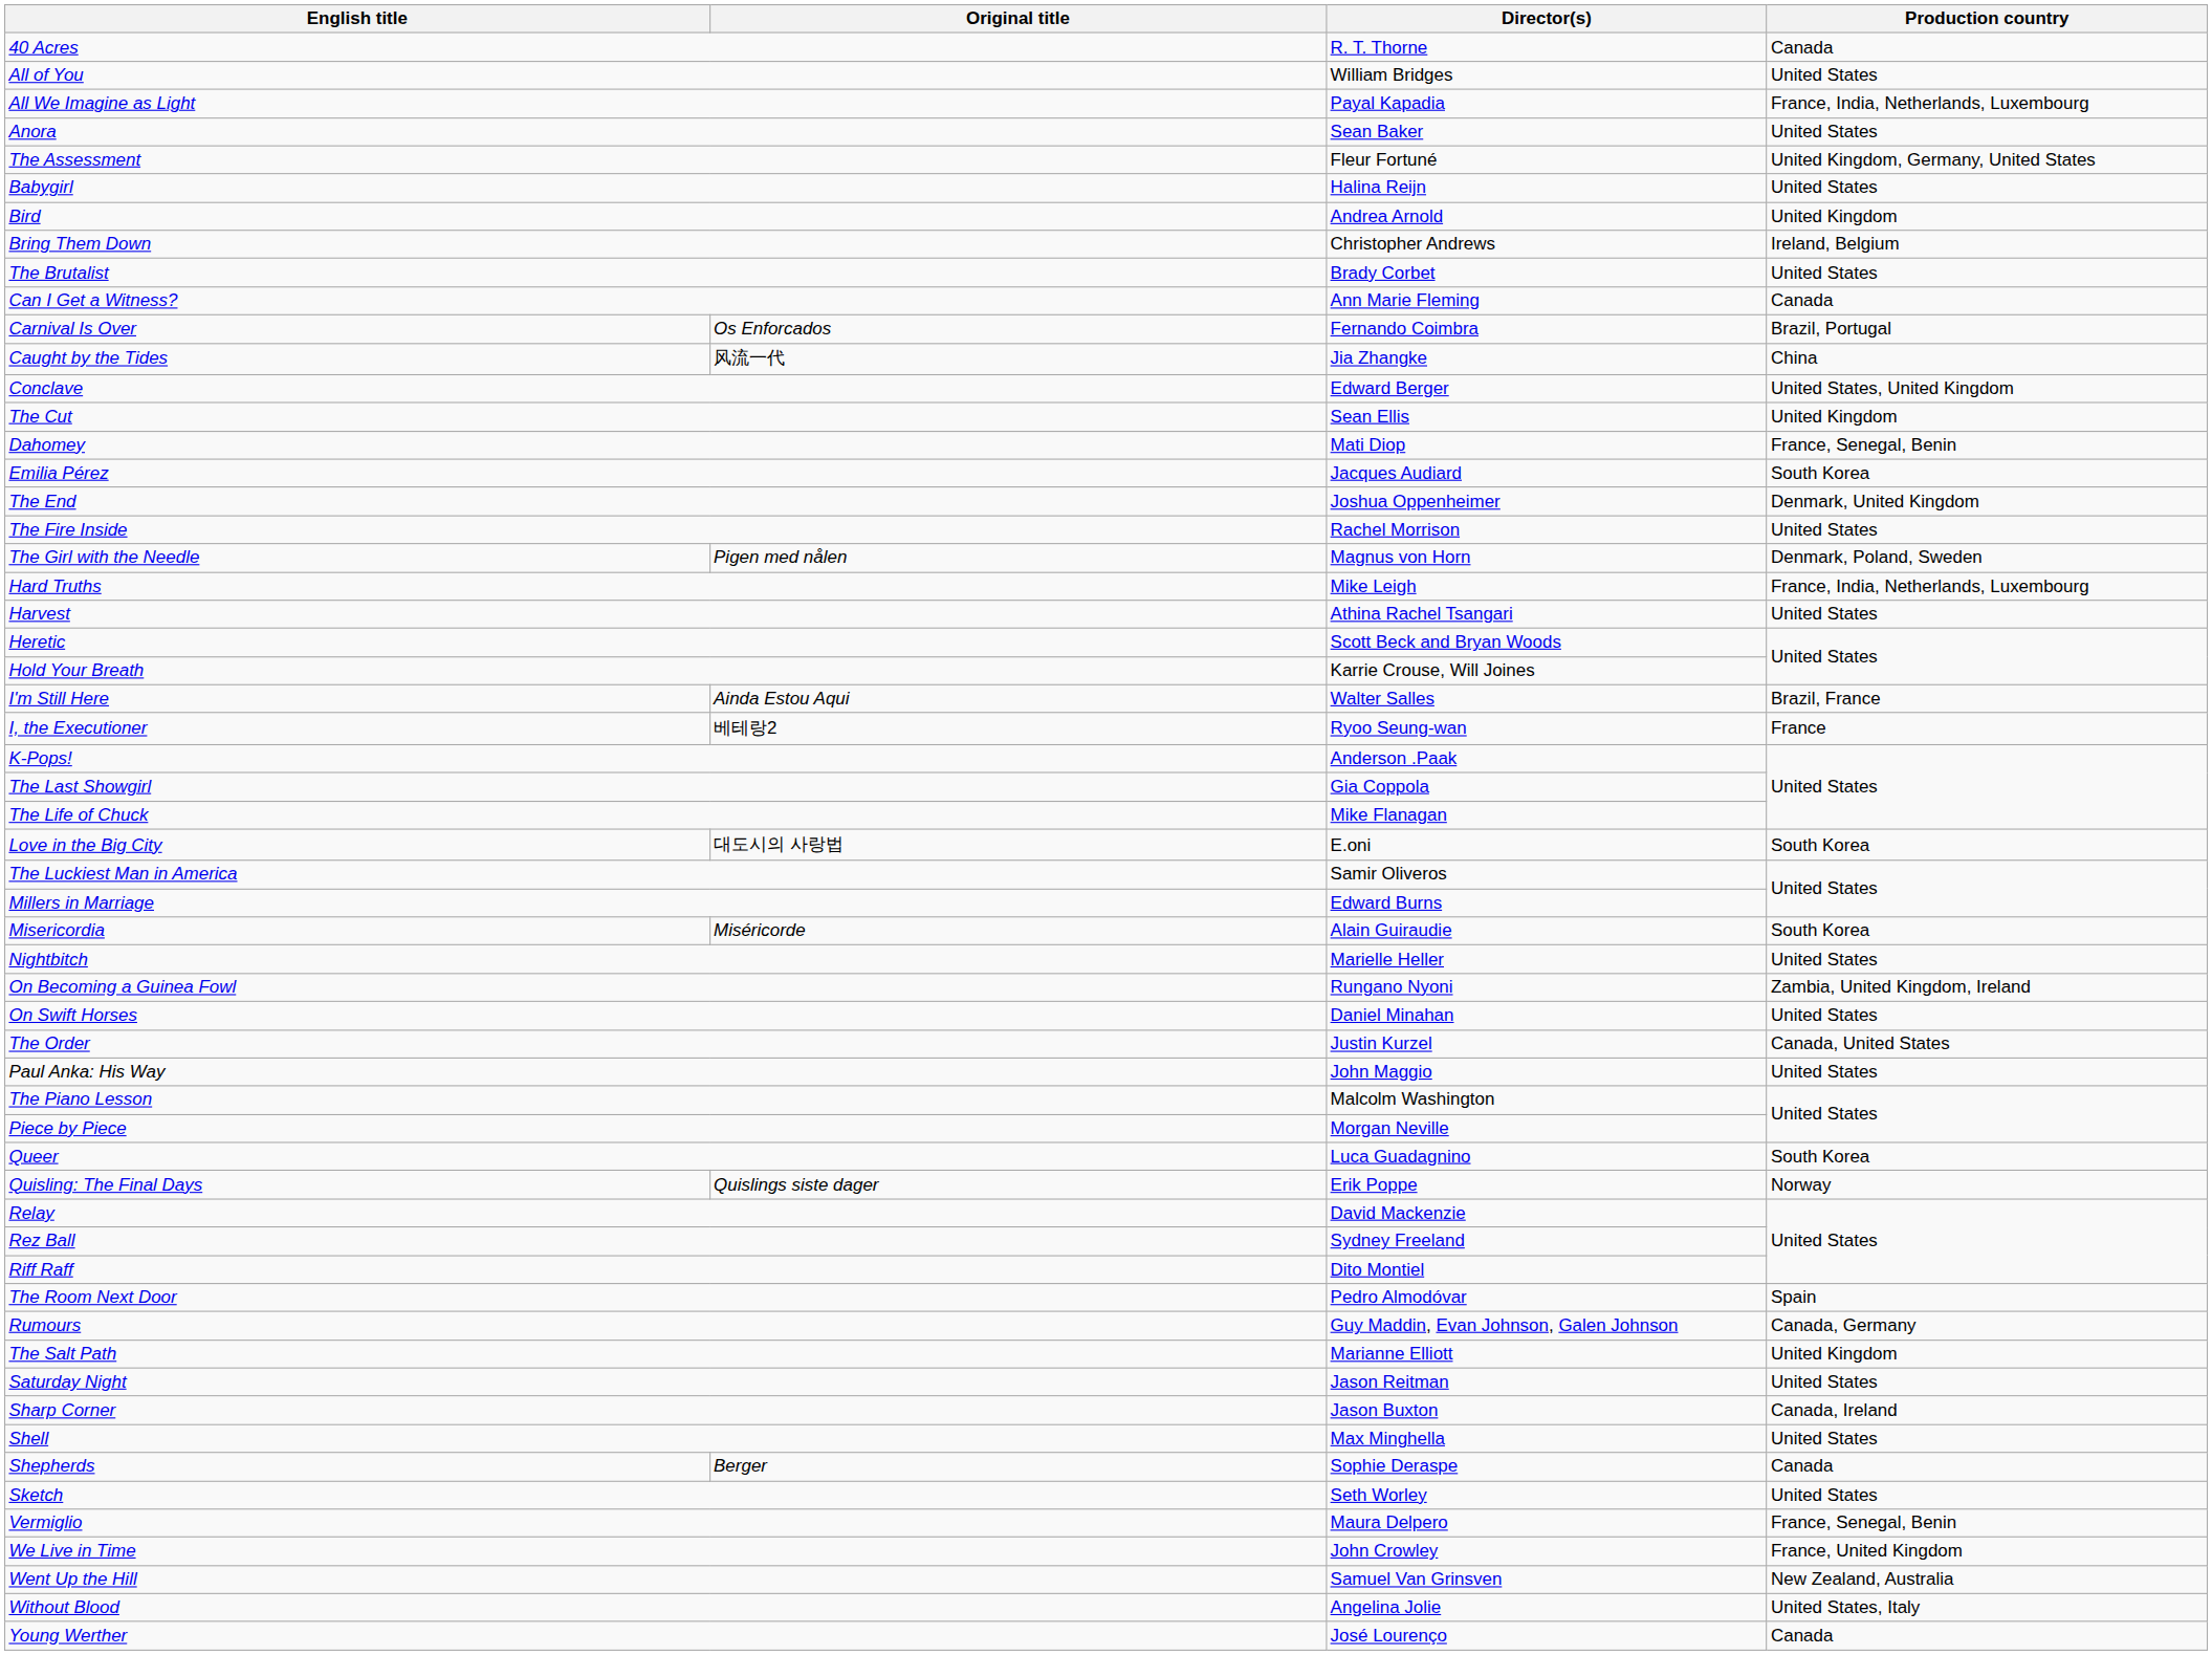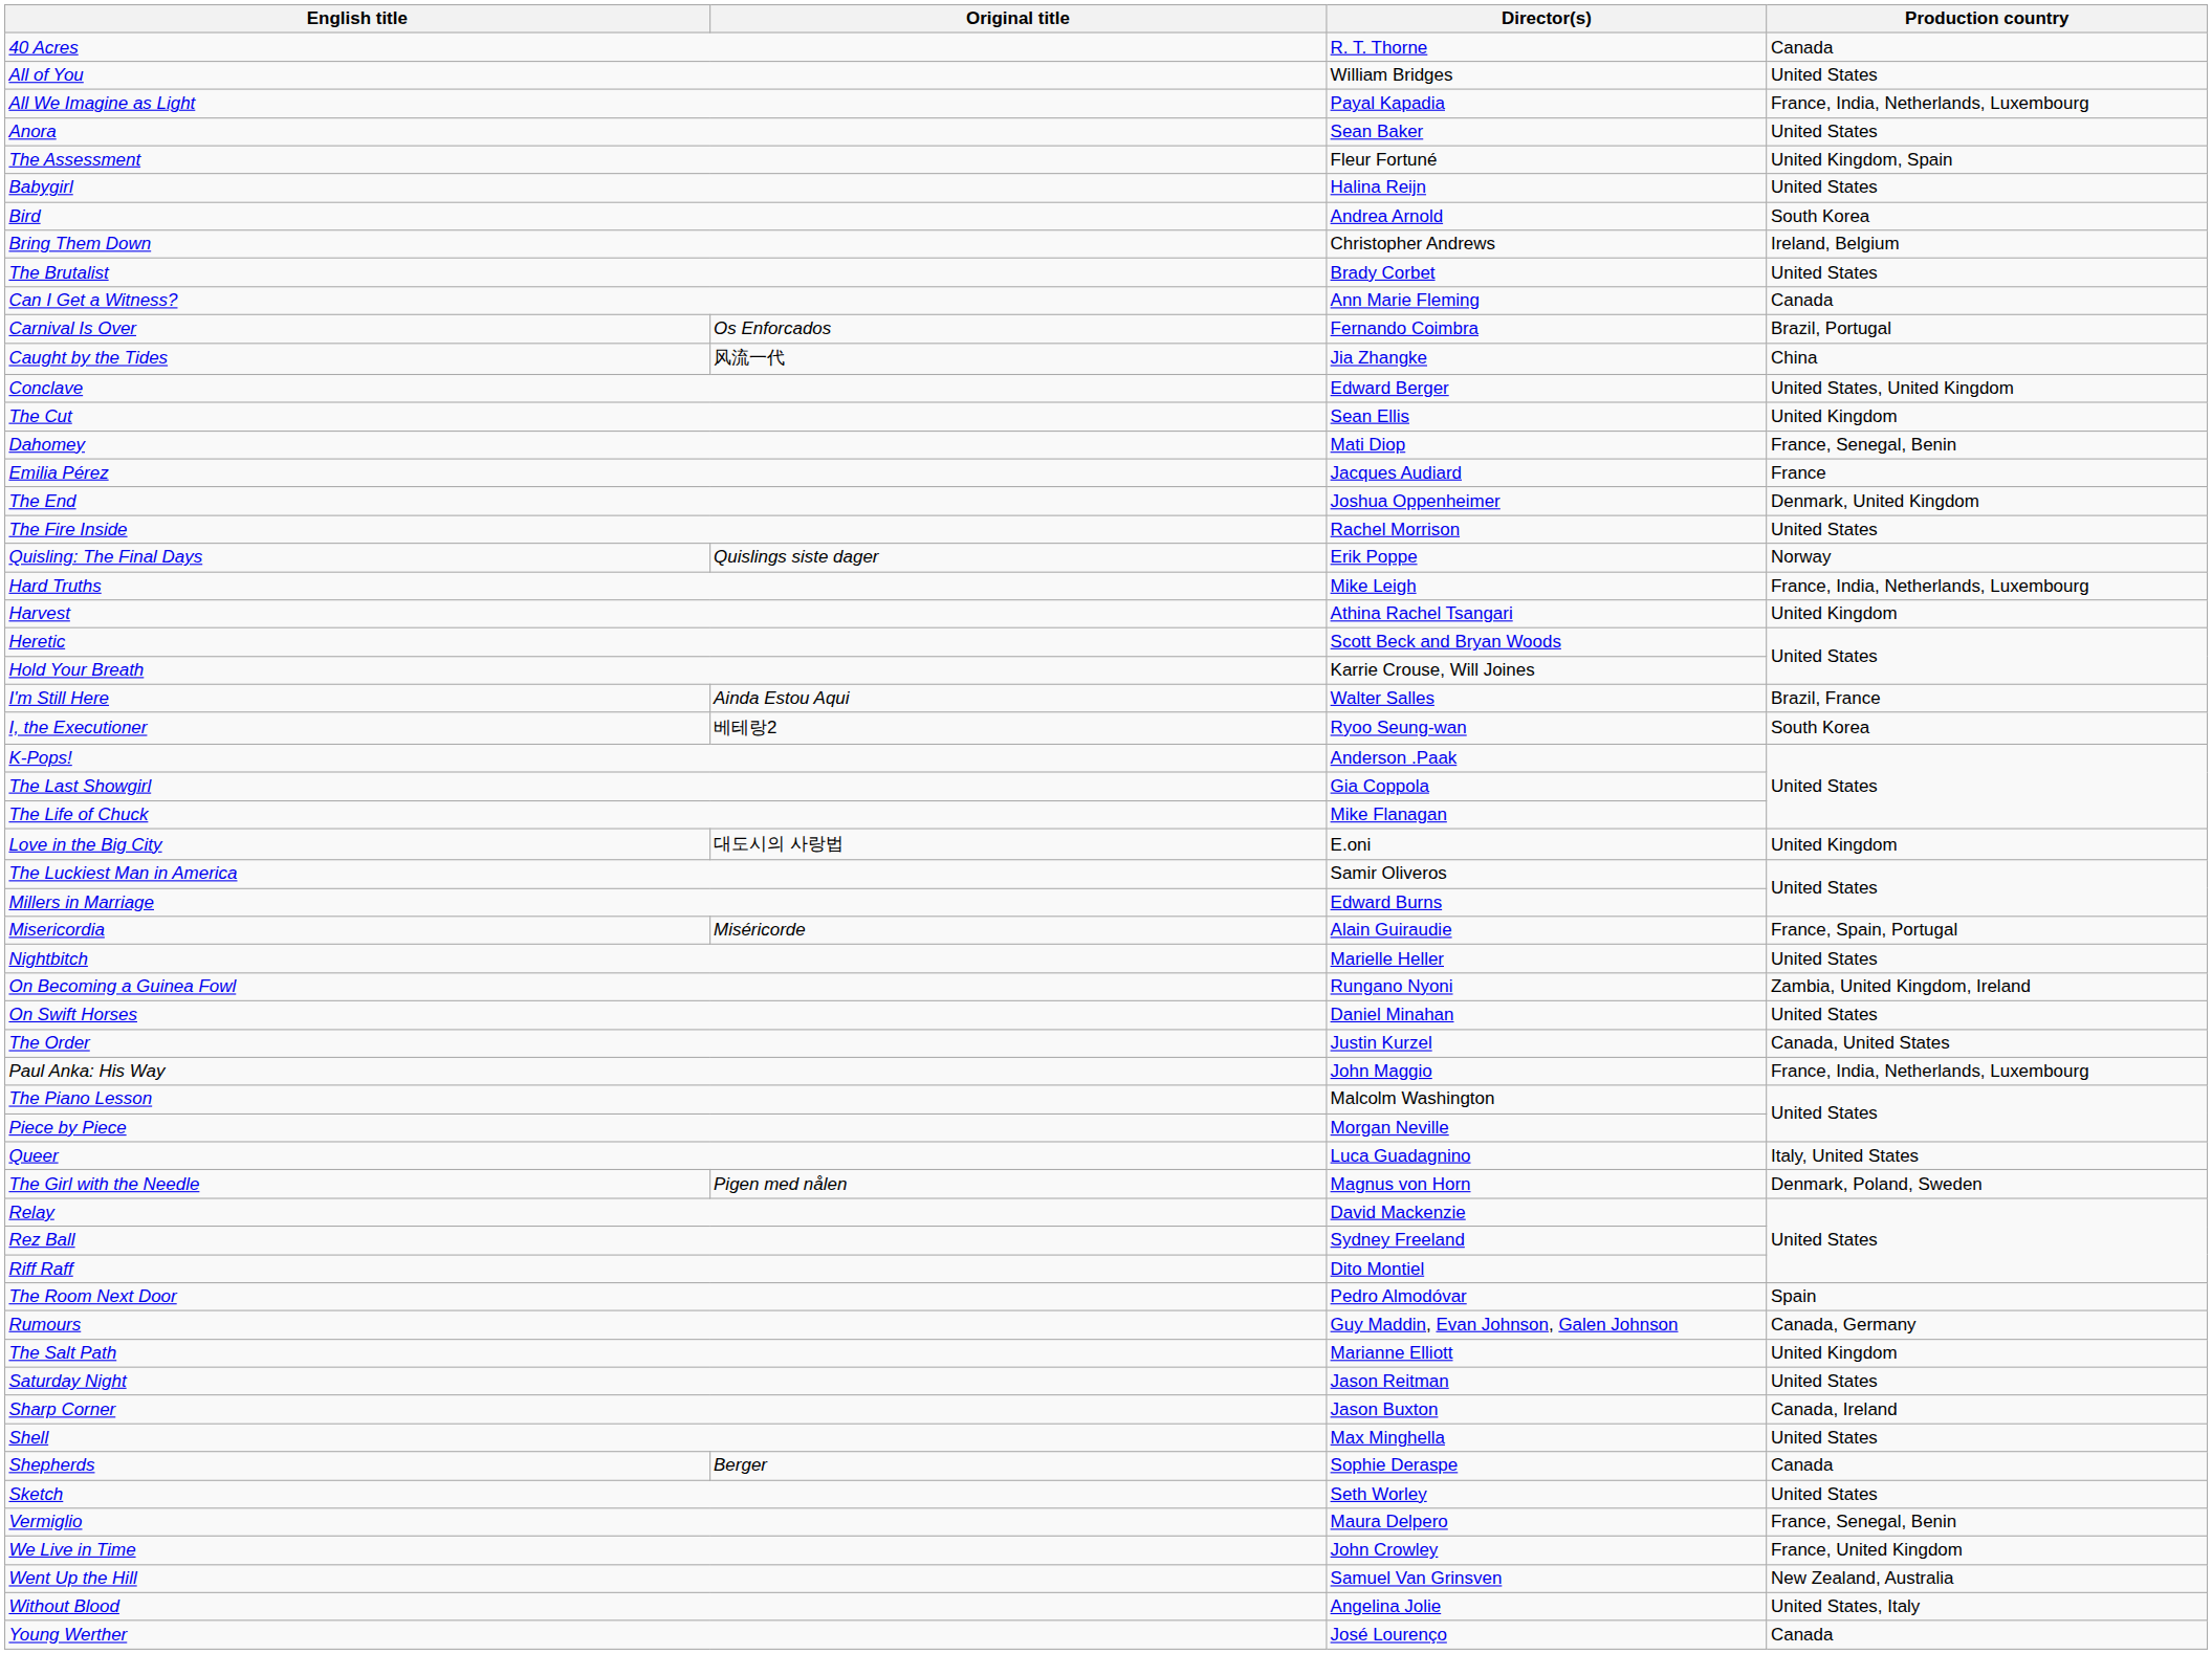 <table class="wikitable sortable" style="width:100%; margin-bottom:4px">
 <tr>
 <th scope="col" width="32%">English title</th>
 <th scope="col" width="28%">Original title</th>
 <th scope="col" width="20%">Director(s)</th>
 <th scope="col" width="20%">Production country</th>
 </tr>
 <tr>
 <td colspan=2><em><a href='#'>40 Acres</a></em></td>
 <td><a href='#'>R. T. Thorne</a></td>
 <td>Canada</td>
 </tr>
 <tr>
 <td colspan=2><em><a href='#'>All of You</a></em></td>
 <td>William Bridges</td>
 <td>United States</td>
 </tr>
 <tr>
 <td colspan=2><em><a href='#'>All We Imagine as Light</a></em></td>
 <td><a href='#'>Payal Kapadia</a></td>
 <td>France, India, Netherlands, Luxembourg</td>
 </tr>
 <tr>
 <td colspan=2><em><a href='#'>Anora</a></em></td>
 <td><a href='#'>Sean Baker</a></td>
 <td>United States</td>
 </tr>
 <tr>
 <td colspan=2><em><a href='#'>The Assessment</a></em></td>
 <td>Fleur Fortuné</td>
-<td>United Kingdom, Germany, United States</td>
+<td>United Kingdom, Spain</td>
 </tr>
 <tr>
 <td colspan=2><em><a href='#'>Babygirl</a></em></td>
 <td><a href='#'>Halina Reijn</a></td>
 <td>United States</td>
 </tr>
 <tr>
 <td colspan=2><em><a href='#'>Bird</a></em></td>
 <td><a href='#'>Andrea Arnold</a></td>
-<td>United Kingdom</td>
+<td>South Korea</td>
 </tr>
 <tr>
 <td colspan=2><em><a href='#'>Bring Them Down</a></em></td>
 <td>Christopher Andrews</td>
 <td>Ireland, Belgium</td>
 </tr>
 <tr>
 <td colspan=2><em><a href='#'>The Brutalist</a></em></td>
 <td><a href='#'>Brady Corbet</a></td>
 <td>United States</td>
 </tr>
 <tr>
 <td colspan=2><em><a href='#'>Can I Get a Witness?</a></em></td>
 <td><a href='#'>Ann Marie Fleming</a></td>
 <td>Canada</td>
 </tr>
 <tr>
 <td><em><a href='#'>Carnival Is Over</a></em></td>
 <td><em>Os Enforcados</em></td>
 <td><a href='#'>Fernando Coimbra</a></td>
 <td>Brazil, Portugal</td>
 </tr>
 <tr>
 <td><em><a href='#'>Caught by the Tides</a></em></td>
 <td>风流一代</td>
 <td><a href='#'>Jia Zhangke</a></td>
 <td>China</td>
 </tr>
 <tr>
 <td colspan=2><em><a href='#'>Conclave</a></em></td>
 <td><a href='#'>Edward Berger</a></td>
 <td>United States, United Kingdom</td>
 </tr>
 <tr>
 <td colspan=2><em><a href='#'>The Cut</a></em></td>
 <td><a href='#'>Sean Ellis</a></td>
 <td>United Kingdom</td>
 </tr>
 <tr>
 <td colspan=2><em><a href='#'>Dahomey</a></em></td>
 <td><a href='#'>Mati Diop</a></td>
 <td>France, Senegal, Benin</td>
 </tr>
 <tr>
 <td colspan=2><em><a href='#'>Emilia Pérez</a></em></td>
 <td><a href='#'>Jacques Audiard</a></td>
-<td>South Korea</td>
+<td>France</td>
 </tr>
 <tr>
 <td colspan=2><em><a href='#'>The End</a></em></td>
 <td><a href='#'>Joshua Oppenheimer</a></td>
 <td>Denmark, United Kingdom</td>
 </tr>
 <tr>
 <td colspan=2><em><a href='#'>The Fire Inside</a></em></td>
 <td><a href='#'>Rachel Morrison</a></td>
 <td>United States</td>
 </tr>
 <tr>
-<td><em><a href='#'>The Girl with the Needle</a></em></td>
-<td><em>Pigen med nålen</em></td>
-<td><a href='#'>Magnus von Horn</a></td>
-<td>Denmark, Poland, Sweden</td>
+<td><em><a href='#'>Quisling: The Final Days</a></em></td>
+<td><em>Quislings siste dager</em></td>
+<td><a href='#'>Erik Poppe</a></td>
+<td>Norway</td>
 </tr>
 <tr>
 <td colspan=2><em><a href='#'>Hard Truths</a></em></td>
 <td><a href='#'>Mike Leigh</a></td>
 <td>France, India, Netherlands, Luxembourg</td>
 </tr>
 <tr>
 <td colspan=2><em><a href='#'>Harvest</a></em></td>
 <td><a href='#'>Athina Rachel Tsangari</a></td>
-<td>United States</td>
+<td>United Kingdom</td>
 </tr>
 <tr>
 <td colspan=2><em><a href='#'>Heretic</a></em></td>
 <td><a href='#'>Scott Beck and Bryan Woods</a></td>
 <td rowspan="2">United States</td>
 </tr>
 <tr>
 <td colspan=2><em><a href='#'>Hold Your Breath</a></em></td>
 <td>Karrie Crouse, Will Joines</td>
 </tr>
 <tr>
 <td><em><a href='#'>I'm Still Here</a></em></td>
 <td><em>Ainda Estou Aqui</em></td>
 <td><a href='#'>Walter Salles</a></td>
 <td>Brazil, France</td>
 </tr>
 <tr>
 <td><em><a href='#'>I, the Executioner</a></em></td>
 <td>베테랑2</td>
 <td><a href='#'>Ryoo Seung-wan</a></td>
-<td>France</td>
+<td>South Korea</td>
 </tr>
 <tr>
 <td colspan=2><em><a href='#'>K-Pops!</a></em></td>
 <td><a href='#'>Anderson .Paak</a></td>
 <td rowspan="3">United States</td>
 </tr>
 <tr>
 <td colspan=2><em><a href='#'>The Last Showgirl</a></em></td>
 <td><a href='#'>Gia Coppola</a></td>
 </tr>
 <tr>
 <td colspan=2><em><a href='#'>The Life of Chuck</a></em></td>
 <td><a href='#'>Mike Flanagan</a></td>
 </tr>
 <tr>
 <td><em><a href='#'>Love in the Big City</a></em></td>
 <td>대도시의 사랑법</td>
 <td>E.oni</td>
-<td>South Korea</td>
+<td>United Kingdom</td>
 </tr>
 <tr>
 <td colspan=2><em><a href='#'>The Luckiest Man in America</a></em></td>
 <td>Samir Oliveros</td>
 <td rowspan="2">United States</td>
 </tr>
 <tr>
 <td colspan=2><em><a href='#'>Millers in Marriage</a></em></td>
 <td><a href='#'>Edward Burns</a></td>
 </tr>
 <tr>
 <td><em><a href='#'>Misericordia</a></em></td>
 <td><em>Miséricorde</em></td>
 <td><a href='#'>Alain Guiraudie</a></td>
-<td>South Korea</td>
+<td>France, Spain, Portugal</td>
 </tr>
 <tr>
 <td colspan=2><em><a href='#'>Nightbitch</a></em></td>
 <td><a href='#'>Marielle Heller</a></td>
 <td>United States</td>
 </tr>
 <tr>
 <td colspan=2><em><a href='#'>On Becoming a Guinea Fowl</a></em></td>
 <td><a href='#'>Rungano Nyoni</a></td>
 <td>Zambia, United Kingdom, Ireland</td>
 </tr>
 <tr>
 <td colspan=2><em><a href='#'>On Swift Horses</a></em></td>
 <td><a href='#'>Daniel Minahan</a></td>
 <td>United States</td>
 </tr>
 <tr>
 <td colspan=2><em><a href='#'>The Order</a></em></td>
 <td><a href='#'>Justin Kurzel</a></td>
 <td>Canada, United States</td>
 </tr>
 <tr>
 <td colspan=2><em>Paul Anka: His Way</em></td>
 <td><a href='#'>John Maggio</a></td>
-<td>United States</td>
+<td>France, India, Netherlands, Luxembourg</td>
 </tr>
 <tr>
 <td colspan=2><em><a href='#'>The Piano Lesson</a></em></td>
 <td>Malcolm Washington</td>
 <td rowspan="2">United States</td>
 </tr>
 <tr>
 <td colspan=2><em><a href='#'>Piece by Piece</a></em></td>
 <td><a href='#'>Morgan Neville</a></td>
 </tr>
 <tr>
 <td colspan=2><em><a href='#'>Queer</a></em></td>
 <td><a href='#'>Luca Guadagnino</a></td>
-<td>South Korea</td>
+<td>Italy, United States</td>
 </tr>
 <tr>
-<td><em><a href='#'>Quisling: The Final Days</a></em></td>
-<td><em>Quislings siste dager</em></td>
-<td><a href='#'>Erik Poppe</a></td>
-<td>Norway</td>
+<td><em><a href='#'>The Girl with the Needle</a></em></td>
+<td><em>Pigen med nålen</em></td>
+<td><a href='#'>Magnus von Horn</a></td>
+<td>Denmark, Poland, Sweden</td>
 </tr>
 <tr>
 <td colspan=2><em><a href='#'>Relay</a></em></td>
 <td><a href='#'>David Mackenzie</a></td>
 <td rowspan="3">United States</td>
 </tr>
 <tr>
 <td colspan=2><em><a href='#'>Rez Ball</a></em></td>
 <td><a href='#'>Sydney Freeland</a></td>
 </tr>
 <tr>
 <td colspan=2><em><a href='#'>Riff Raff</a></em></td>
 <td><a href='#'>Dito Montiel</a></td>
 </tr>
 <tr>
 <td colspan=2><em><a href='#'>The Room Next Door</a></em></td>
 <td><a href='#'>Pedro Almodóvar</a></td>
 <td>Spain</td>
 </tr>
 <tr>
 <td colspan=2><em><a href='#'>Rumours</a></em></td>
 <td><a href='#'>Guy Maddin</a>, <a href='#'>Evan Johnson</a>, <a href='#'>Galen Johnson</a></td>
 <td>Canada, Germany</td>
 </tr>
 <tr>
 <td colspan=2><em><a href='#'>The Salt Path</a></em></td>
 <td><a href='#'>Marianne Elliott</a></td>
 <td>United Kingdom</td>
 </tr>
 <tr>
 <td colspan=2><em><a href='#'>Saturday Night</a></em></td>
 <td><a href='#'>Jason Reitman</a></td>
 <td>United States</td>
 </tr>
 <tr>
 <td colspan=2><em><a href='#'>Sharp Corner</a></em></td>
 <td><a href='#'>Jason Buxton</a></td>
 <td>Canada, Ireland</td>
 </tr>
 <tr>
 <td colspan=2><em><a href='#'>Shell</a></em></td>
 <td><a href='#'>Max Minghella</a></td>
 <td>United States</td>
 </tr>
 <tr>
 <td><em><a href='#'>Shepherds</a></em></td>
 <td><em>Berger</em></td>
 <td><a href='#'>Sophie Deraspe</a></td>
 <td>Canada</td>
 </tr>
 <tr>
 <td colspan=2><em><a href='#'>Sketch</a></em></td>
 <td><a href='#'>Seth Worley</a></td>
 <td>United States</td>
 </tr>
 <tr>
 <td colspan=2><em><a href='#'>Vermiglio</a></em></td>
 <td><a href='#'>Maura Delpero</a></td>
 <td>France, Senegal, Benin</td>
 </tr>
 <tr>
 <td colspan=2><em><a href='#'>We Live in Time</a></em></td>
 <td><a href='#'>John Crowley</a></td>
 <td>France, United Kingdom</td>
 </tr>
 <tr>
 <td colspan=2><em><a href='#'>Went Up the Hill</a></em></td>
 <td><a href='#'>Samuel Van Grinsven</a></td>
 <td>New Zealand, Australia</td>
 </tr>
 <tr>
 <td colspan=2><em><a href='#'>Without Blood</a></em></td>
 <td><a href='#'>Angelina Jolie</a></td>
 <td>United States, Italy</td>
 </tr>
 <tr>
 <td colspan=2><em><a href='#'>Young Werther</a></em></td>
 <td><a href='#'>José Lourenço</a></td>
 <td>Canada</td>
 </tr>
 </table>
